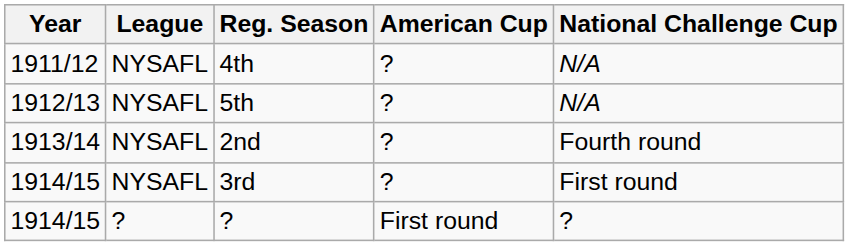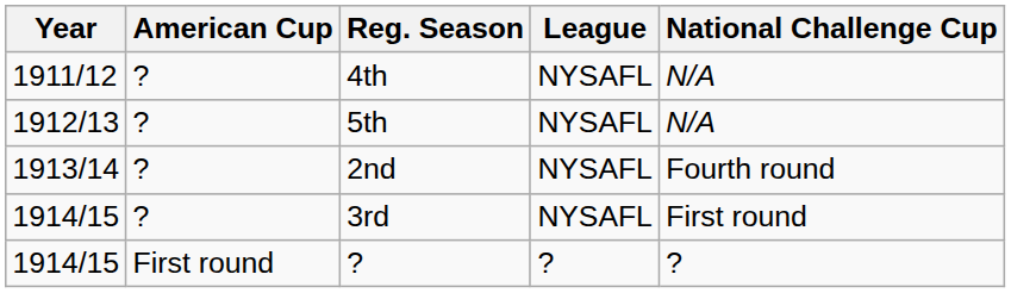 <table class="wikitable">
 <tr>
 <th>Year</th>
+<th>American Cup</th>
+<th>Reg. Season</th>
 <th>League</th>
-<th>Reg. Season</th>
-<th>American Cup</th>
 <th>National Challenge Cup</th>
 </tr>
 <tr>
 <td>1911/12</td>
+<td>?</td>
+<td>4th</td>
 <td>NYSAFL</td>
-<td>4th</td>
-<td>?</td>
 <td><em>N/A</em></td>
 </tr>
 <tr>
 <td>1912/13</td>
+<td>?</td>
+<td>5th</td>
 <td>NYSAFL</td>
-<td>5th</td>
-<td>?</td>
 <td><em>N/A</em></td>
 </tr>
 <tr>
 <td>1913/14</td>
+<td>?</td>
+<td>2nd</td>
 <td>NYSAFL</td>
-<td>2nd</td>
-<td>?</td>
 <td>Fourth round</td>
 </tr>
 <tr>
 <td>1914/15</td>
+<td>?</td>
+<td>3rd</td>
 <td>NYSAFL</td>
-<td>3rd</td>
-<td>?</td>
 <td>First round</td>
 </tr>
 <tr>
 <td>1914/15</td>
+<td>First round</td>
 <td>?</td>
 <td>?</td>
-<td>First round</td>
 <td>?</td>
 </tr>
 </table>
